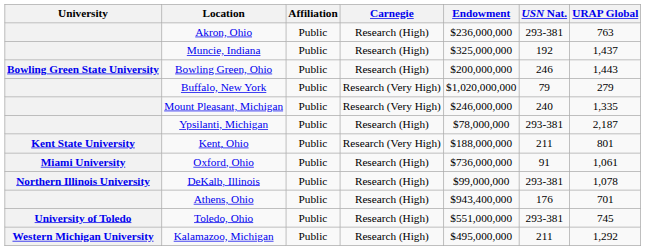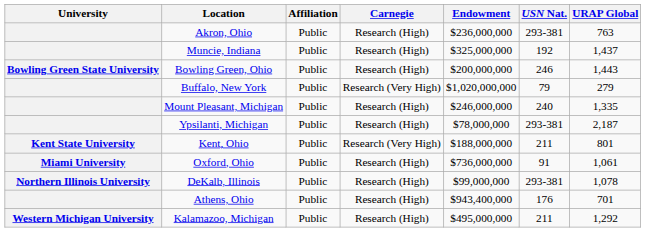 <table class="wikitable sortable" style="text-align:center; margin:1em auto; font-size:95%;">
 <tr>
 <th>University</th>
 <th>Location</th>
 <th>Affiliation</th>
 <th><a href='#'>Carnegie</a></th>
 <th><a href='#'>Endowment</a></th>
 <th><a href='#'><em>USN</em> Nat.</a></th>
 <th><a href='#'>URAP Global</a></th>
 </tr>
 <tr>
 <th></th>
 <td><a href='#'>Akron, Ohio</a></td>
 <td>Public</td>
 <td>Research (High)</td>
 <td>$236,000,000</td>
 <td>293-381</td>
 <td>763</td>
 </tr>
 <tr>
 <th></th>
 <td><a href='#'>Muncie, Indiana</a></td>
 <td>Public</td>
 <td>Research (High)</td>
 <td>$325,000,000</td>
 <td>192</td>
 <td>1,437</td>
 </tr>
 <tr>
 <th><a href='#'>Bowling Green State University</a></th>
 <td><a href='#'>Bowling Green, Ohio</a></td>
 <td>Public</td>
 <td>Research (High)</td>
 <td>$200,000,000</td>
 <td>246</td>
 <td>1,443</td>
 </tr>
 <tr>
 <th></th>
 <td><a href='#'>Buffalo, New York</a></td>
 <td>Public</td>
 <td>Research (Very High)</td>
 <td>$1,020,000,000</td>
 <td>79</td>
 <td>279</td>
 </tr>
 <tr>
 <th></th>
 <td><a href='#'>Mount Pleasant, Michigan</a></td>
 <td>Public</td>
-<td>Research (Very High)</td>
+<td>Research (High)</td>
 <td>$246,000,000</td>
 <td>240</td>
 <td>1,335</td>
 </tr>
 <tr>
 <th></th>
 <td><a href='#'>Ypsilanti, Michigan</a></td>
 <td>Public</td>
 <td>Research (High)</td>
 <td>$78,000,000</td>
 <td>293-381</td>
 <td>2,187</td>
 </tr>
 <tr>
 <th><a href='#'>Kent State University</a></th>
 <td><a href='#'>Kent, Ohio</a></td>
 <td>Public</td>
 <td>Research (Very High)</td>
 <td>$188,000,000</td>
 <td>211</td>
 <td>801</td>
 </tr>
 <tr>
 <th><a href='#'>Miami University</a></th>
 <td><a href='#'>Oxford, Ohio</a></td>
 <td>Public</td>
 <td>Research (High)</td>
 <td>$736,000,000</td>
 <td>91</td>
 <td>1,061</td>
 </tr>
 <tr>
 <th><a href='#'>Northern Illinois University</a></th>
 <td><a href='#'>DeKalb, Illinois</a></td>
 <td>Public</td>
 <td>Research (High)</td>
 <td>$99,000,000</td>
 <td>293-381</td>
 <td>1,078</td>
 </tr>
 <tr>
 <th></th>
 <td><a href='#'>Athens, Ohio</a></td>
 <td>Public</td>
 <td>Research (High)</td>
 <td>$943,400,000</td>
 <td>176</td>
 <td>701</td>
 </tr>
 <tr>
-<th><a href='#'>University of Toledo</a></th>
-<td><a href='#'>Toledo, Ohio</a></td>
-<td>Public</td>
-<td>Research (High)</td>
-<td>$551,000,000</td>
-<td>293-381</td>
-<td>745</td>
-</tr>
-<tr>
 <th><a href='#'>Western Michigan University</a></th>
 <td><a href='#'>Kalamazoo, Michigan</a></td>
 <td>Public</td>
 <td>Research (High)</td>
 <td>$495,000,000</td>
 <td>211</td>
 <td>1,292</td>
 </tr>
 </table>
